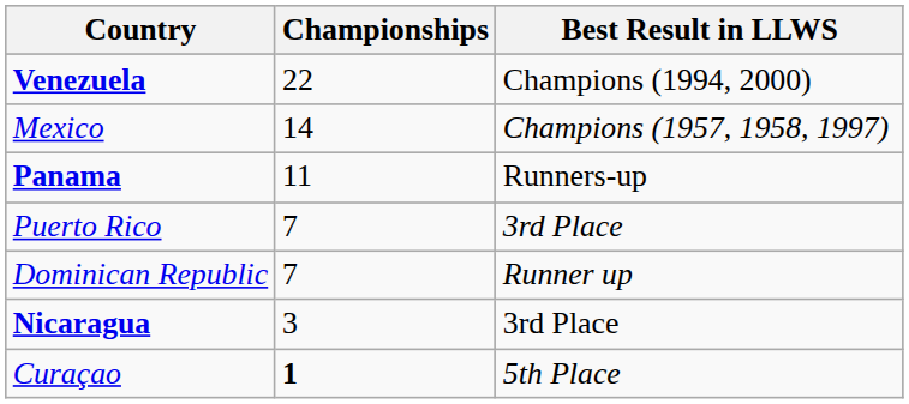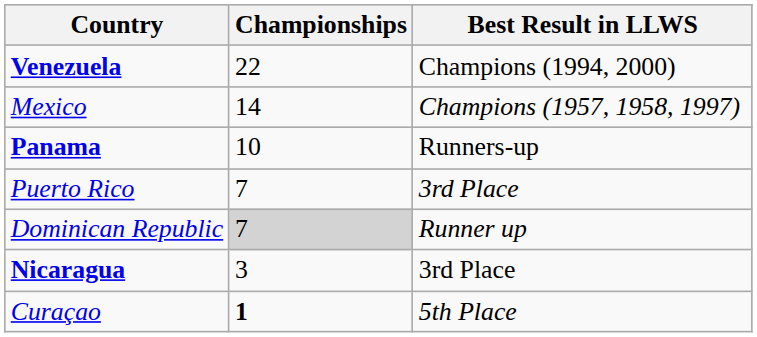 <table class="wikitable">
 <tr>
 <th>Country</th>
 <th>Championships</th>
 <th>Best Result in LLWS</th>
 </tr>
 <tr>
 <td> <strong><a href='#'>Venezuela</a></strong></td>
 <td>22</td>
 <td>Champions (1994, 2000)</td>
 </tr>
 <tr>
 <td> <em><a href='#'>Mexico</a></em></td>
 <td>14</td>
 <td><em>Champions (1957, 1958, 1997)</em> </td>
 </tr>
 <tr>
 <td> <strong><a href='#'>Panama</a></strong></td>
-<td>11</td>
+<td>10</td>
 <td>Runners-up</td>
 </tr>
 <tr>
 <td> <em><a href='#'>Puerto Rico</a></em></td>
 <td>7</td>
 <td><em>3rd Place</em></td>
 </tr>
 <tr>
 <td> <em><a href='#'>Dominican Republic</a></em></td>
-<td>7</td>
+<td style="background: lightgrey;">7</td>
 <td><em>Runner up</em></td>
 </tr>
 <tr>
 <td> <strong><a href='#'>Nicaragua</a></strong></td>
 <td>3</td>
 <td>3rd Place</td>
 </tr>
 <tr>
 <td> <em><a href='#'>Curaçao</a></em></td>
 <td><strong>1</strong></td>
 <td><em>5th Place</em></td>
 </tr>
 </table>
